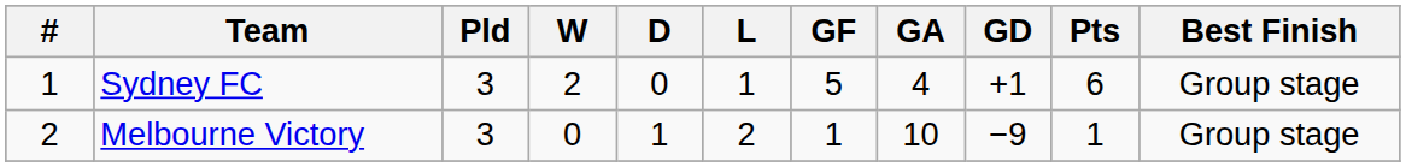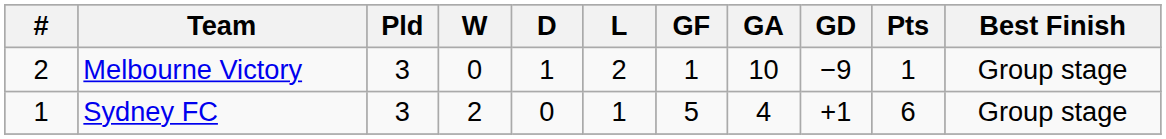 <table class="wikitable sortable" style="text-align:center">
 <tr>
 <th width="5%">#</th>
 <th width="20%">Team</th>
 <th width="5%">Pld</th>
 <th width="5%">W</th>
 <th width="5%">D</th>
 <th width="5%">L</th>
 <th width="5%">GF</th>
 <th width="5%">GA</th>
 <th width="5%">GD</th>
 <th width="5%">Pts</th>
 <th width="15%">Best Finish</th>
 </tr>
 <tr>
+<td>2</td>
+<td align="left"><a href='#'>Melbourne Victory</a></td>
+<td>3</td>
+<td>0</td>
+<td>1</td>
+<td>2</td>
+<td>1</td>
+<td>10</td>
+<td>−9</td>
+<td>1</td>
+<td>Group stage</td>
+</tr>
+<tr>
 <td>1</td>
 <td align="left"><a href='#'>Sydney FC</a></td>
 <td>3</td>
 <td>2</td>
 <td>0</td>
 <td>1</td>
 <td>5</td>
 <td>4</td>
 <td>+1</td>
 <td>6</td>
 <td>Group stage</td>
 </tr>
-<tr>
-<td>2</td>
-<td align="left"><a href='#'>Melbourne Victory</a></td>
-<td>3</td>
-<td>0</td>
-<td>1</td>
-<td>2</td>
-<td>1</td>
-<td>10</td>
-<td>−9</td>
-<td>1</td>
-<td>Group stage</td>
-</tr>
 </table>
